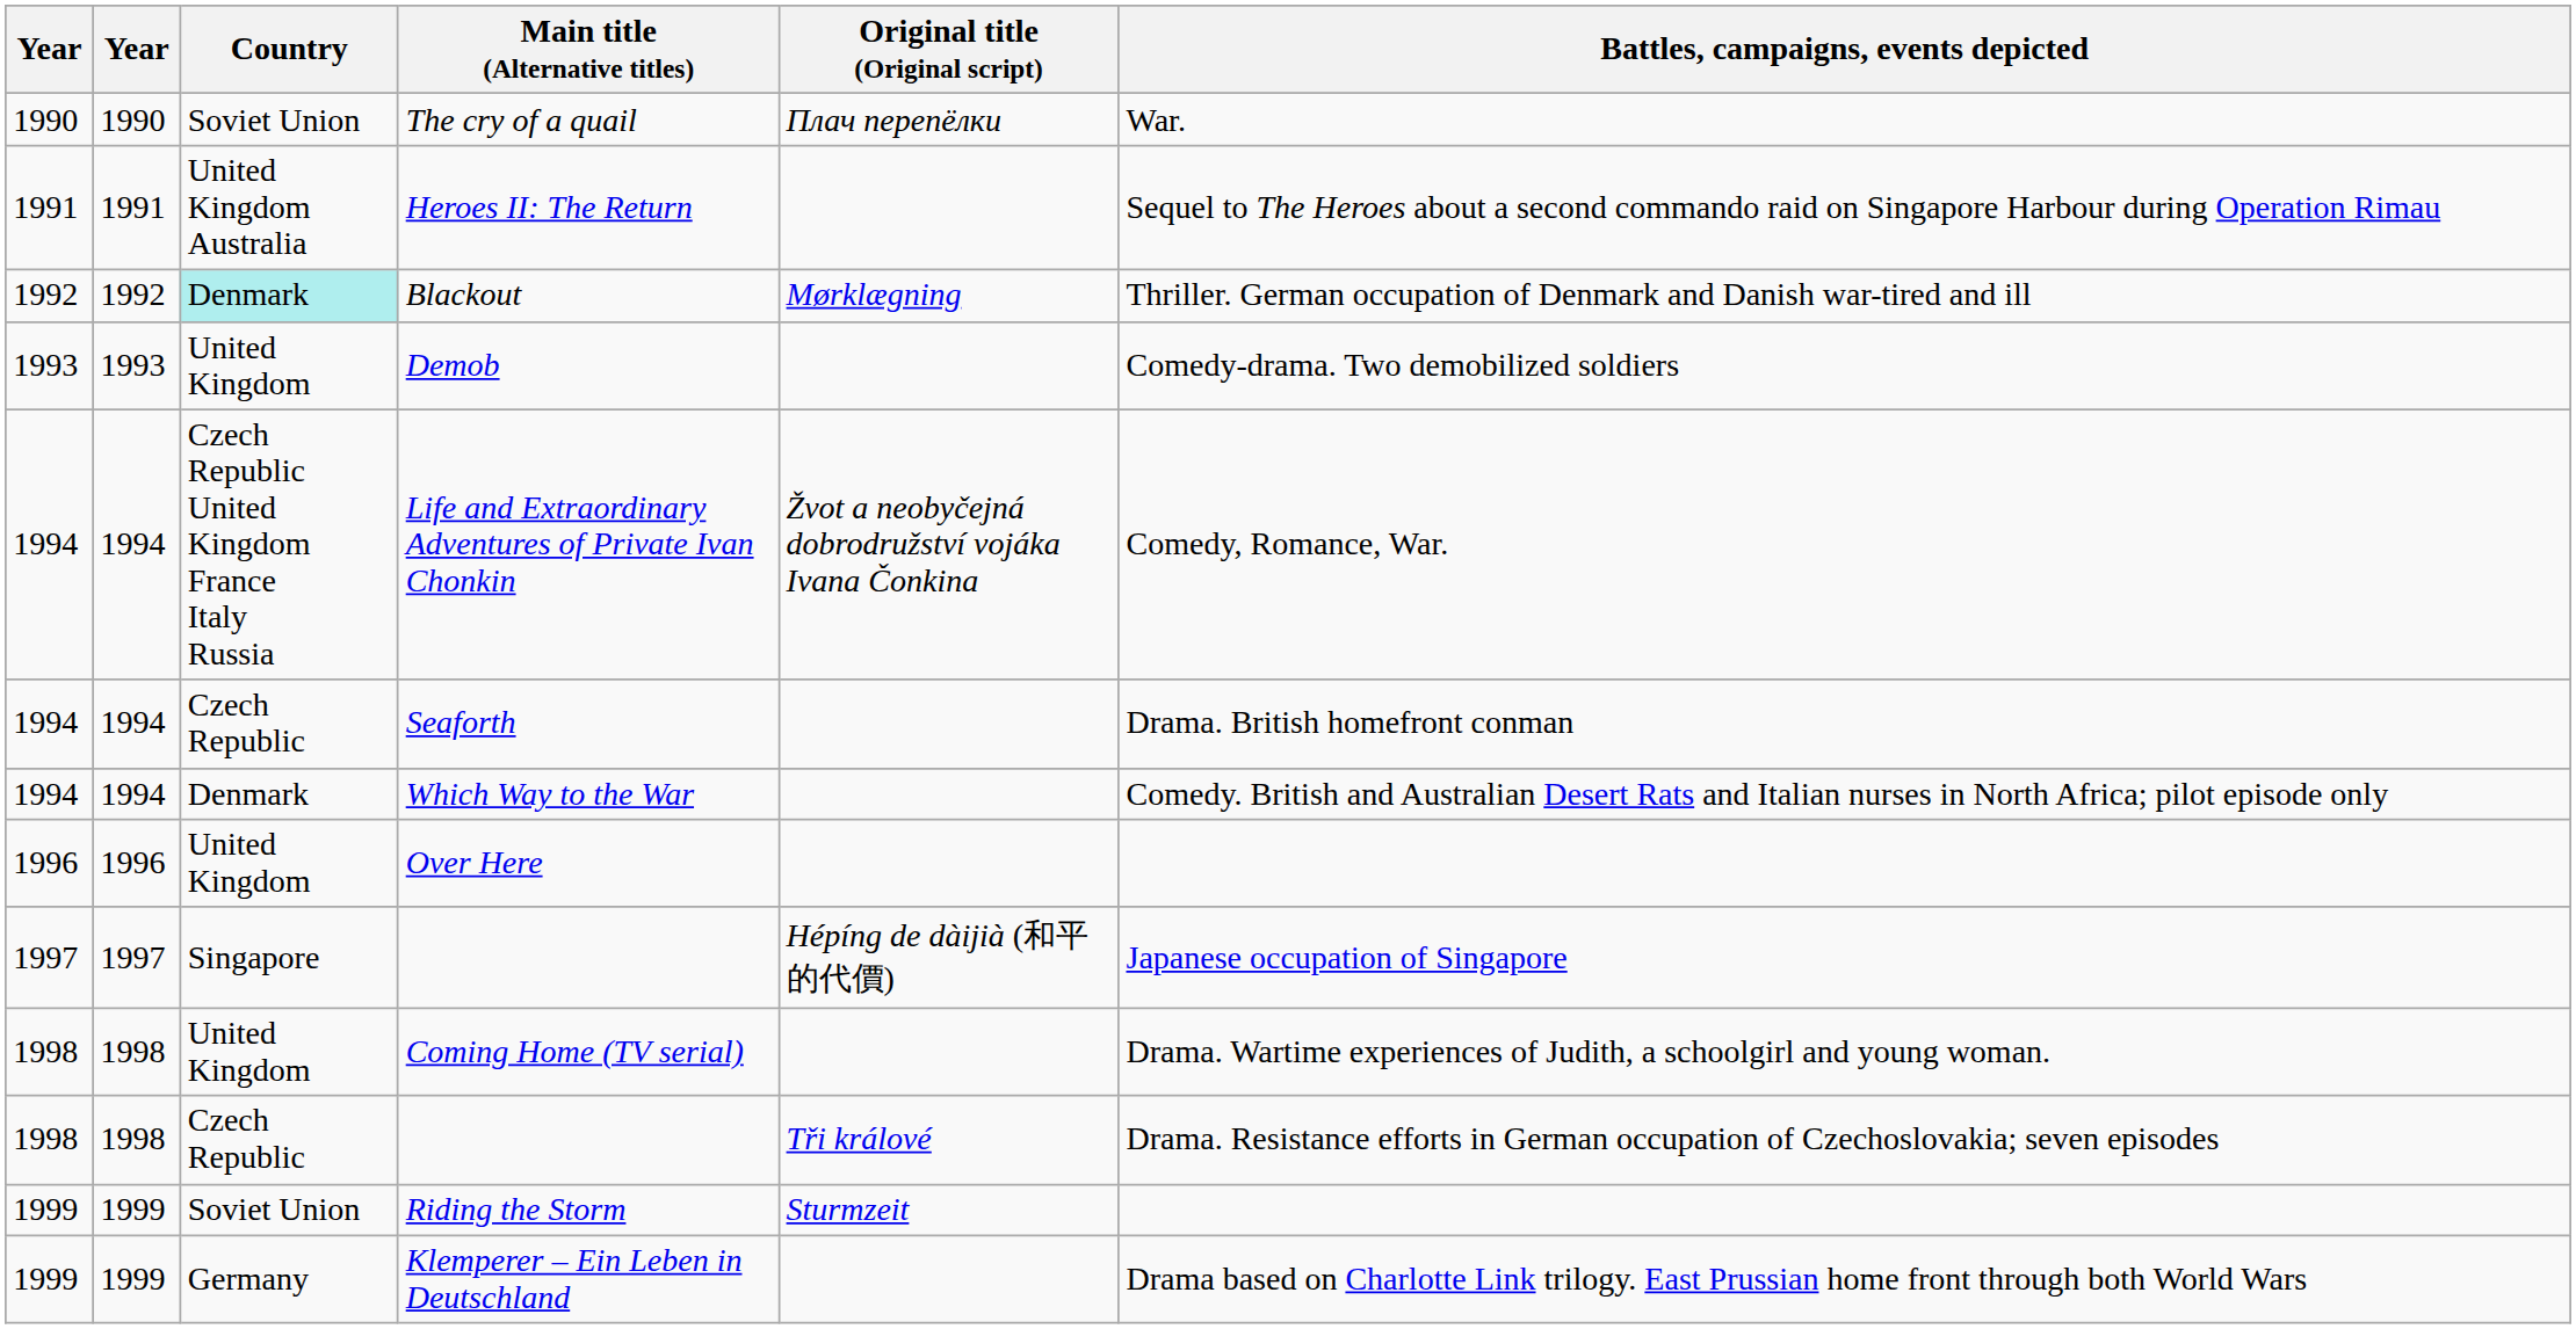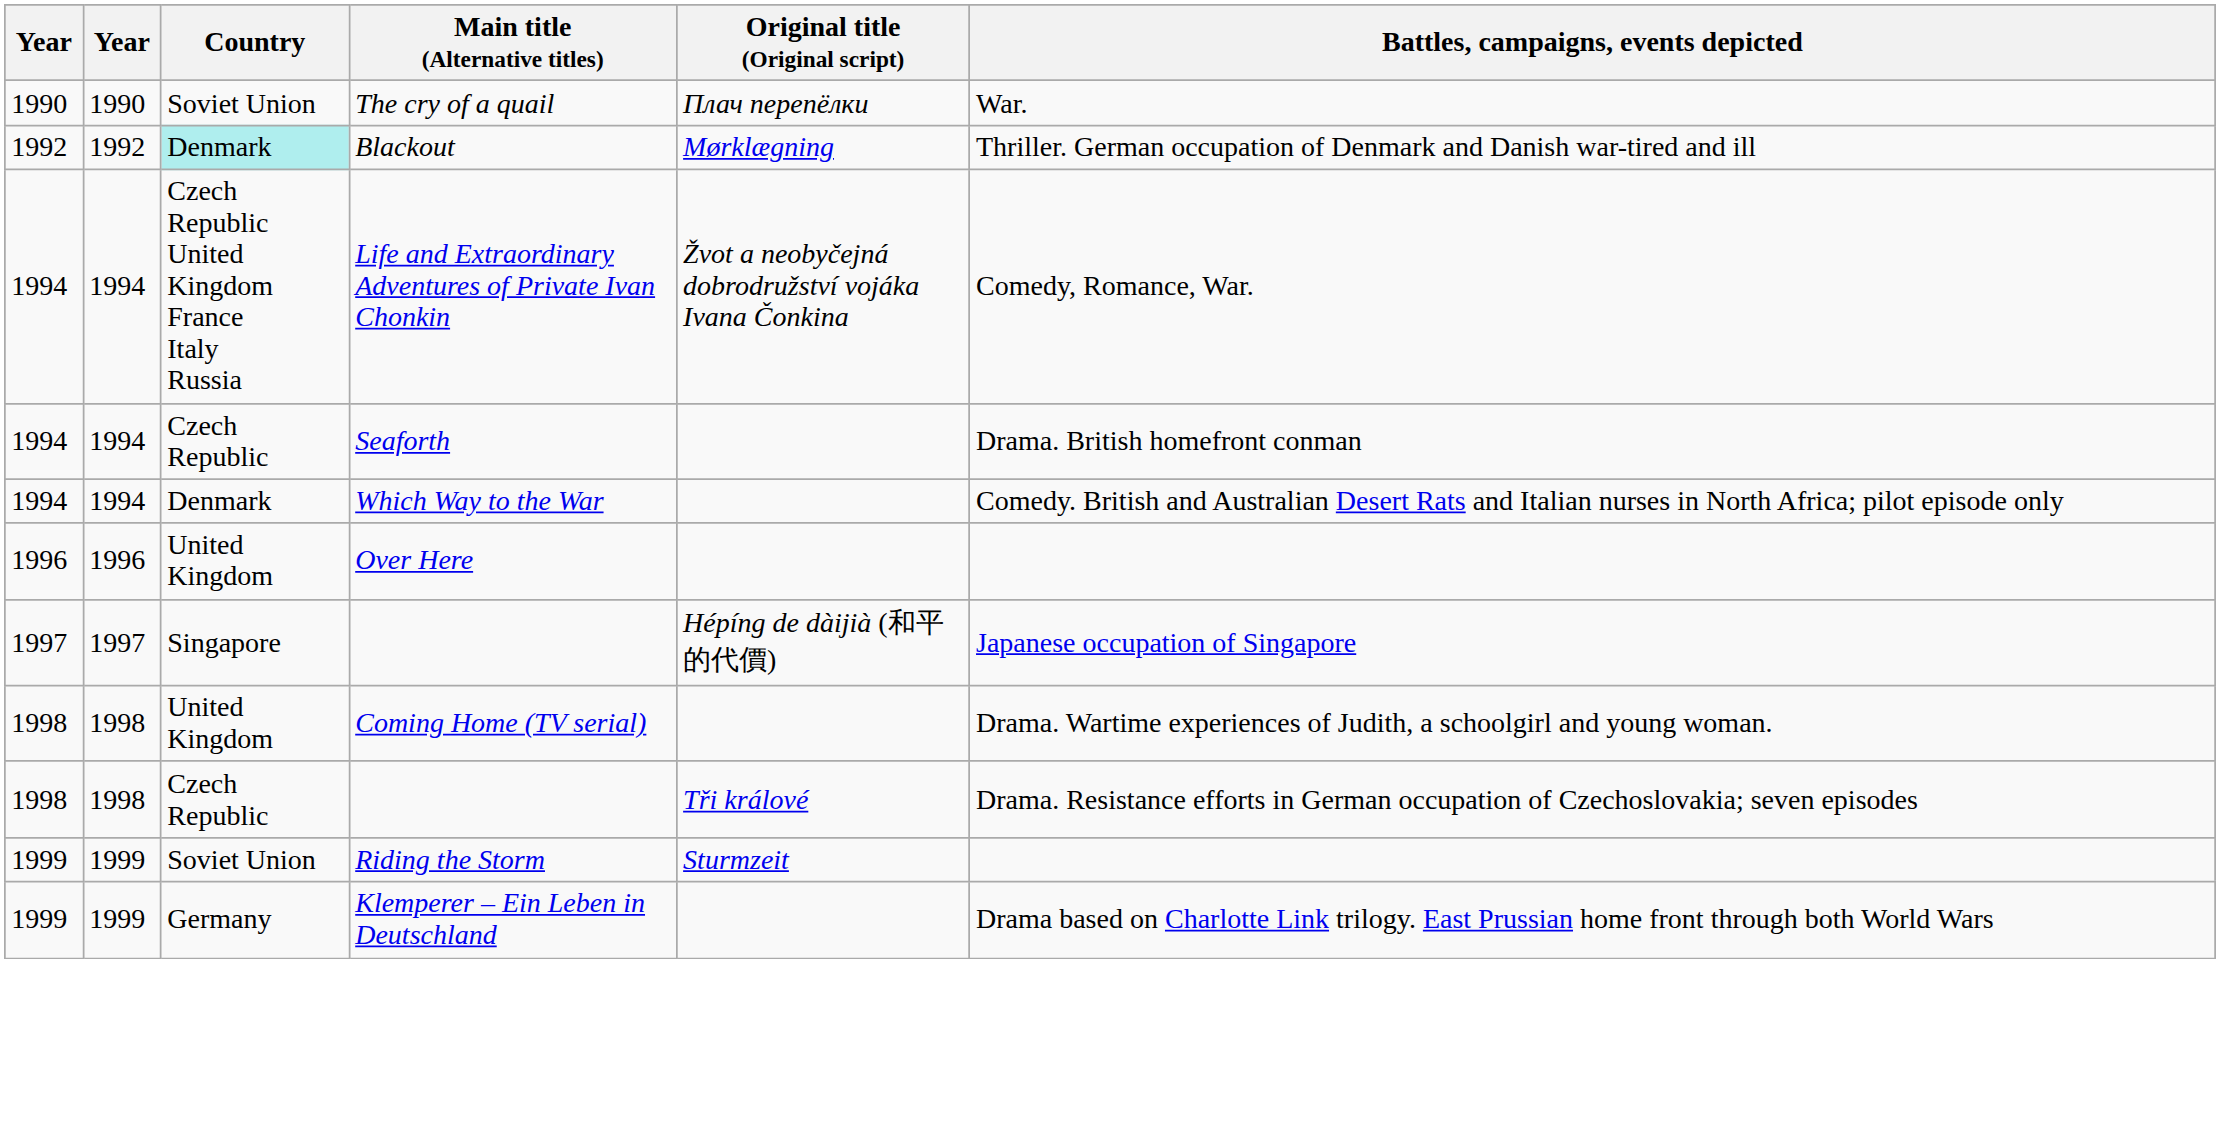 <table class="wikitable sortable" style="width:100%;">
 <tr>
 <th class="unsortable">Year</th>
 <th class="unsortable">Year<br></th>
 <th width=100>Country</th>
 <th width=180>Main title<br><small>(Alternative titles)</small></th>
 <th width=160>Original title<br><small>(Original script)</small></th>
 <th class="unsortable">Battles, campaigns, events depicted<br></th>
 </tr>
 <tr>
 <td>1990</td>
 <td>1990</td>
 <td>Soviet Union</td>
 <td><em>The cry of a quail</em></td>
 <td><em>Плач перепёлки</em></td>
 <td>War.</td>
 </tr>
 <tr>
-<td>1991</td>
-<td>1991</td>
-<td>United Kingdom<br>Australia</td>
-<td><em><a href='#'>Heroes II: The Return</a></em></td>
-<td></td>
-<td>Sequel to <em>The Heroes</em> about a second commando raid on Singapore Harbour during <a href='#'>Operation Rimau</a></td>
-</tr>
-<tr>
 <td>1992</td>
 <td>1992</td>
 <td style="background: paleturquoise;">Denmark</td>
 <td><em>Blackout</em></td>
 <td><em><a href='#'>Mørklægning</a></em></td>
 <td>Thriller. German occupation of Denmark and Danish war-tired and ill</td>
-</tr>
-<tr>
-<td>1993</td>
-<td>1993</td>
-<td>United Kingdom</td>
-<td><em><a href='#'>Demob</a></em></td>
-<td></td>
-<td>Comedy-drama. Two demobilized soldiers</td>
 </tr>
 <tr>
 <td>1994</td>
 <td>1994</td>
 <td>Czech Republic<br>United Kingdom<br>France<br>Italy<br>Russia</td>
 <td><em><a href='#'>Life and Extraordinary Adventures of Private Ivan Chonkin</a></em></td>
 <td><em>Žvot a neobyčejná dobrodružství vojáka Ivana Čonkina</em></td>
 <td>Comedy, Romance, War.</td>
 </tr>
 <tr>
 <td>1994</td>
 <td>1994</td>
 <td>Czech Republic</td>
 <td><em><a href='#'>Seaforth</a></em></td>
 <td></td>
 <td>Drama. British homefront conman</td>
 </tr>
 <tr>
 <td>1994</td>
 <td>1994</td>
 <td>Denmark</td>
 <td><em><a href='#'>Which Way to the War</a></em></td>
 <td></td>
 <td>Comedy. British and Australian <a href='#'>Desert Rats</a> and Italian nurses in North Africa; pilot episode only</td>
 </tr>
 <tr>
 <td>1996</td>
 <td>1996</td>
 <td>United Kingdom</td>
 <td><em><a href='#'>Over Here</a></em></td>
 <td></td>
 <td></td>
 </tr>
 <tr>
 <td>1997</td>
 <td>1997</td>
 <td>Singapore</td>
 <td><em></em></td>
 <td><em>Hépíng de dàijià</em> (和平的代價)</td>
 <td><a href='#'>Japanese occupation of Singapore</a></td>
 </tr>
 <tr>
 <td>1998</td>
 <td>1998</td>
 <td>United Kingdom</td>
 <td><em><a href='#'>Coming Home (TV serial)</a></em></td>
 <td></td>
 <td>Drama. Wartime experiences of Judith, a schoolgirl and young woman.</td>
 </tr>
 <tr>
 <td>1998</td>
 <td>1998</td>
 <td>Czech Republic</td>
 <td><em></em></td>
 <td><em><a href='#'>Tři králové</a></em></td>
 <td>Drama. Resistance efforts in German occupation of Czechoslovakia; seven episodes</td>
 </tr>
 <tr>
 <td>1999</td>
 <td>1999</td>
 <td>Soviet Union</td>
 <td><em><a href='#'>Riding the Storm</a></em></td>
 <td><em><a href='#'>Sturmzeit</a></em></td>
 </tr>
 <tr>
 <td>1999</td>
 <td>1999</td>
 <td>Germany</td>
 <td><em><a href='#'>Klemperer – Ein Leben in Deutschland</a></em></td>
 <td><br></td>
 <td>Drama based on <a href='#'>Charlotte Link</a> trilogy. <a href='#'>East Prussian</a> home front through both World Wars</td>
 </tr>
 </table>
